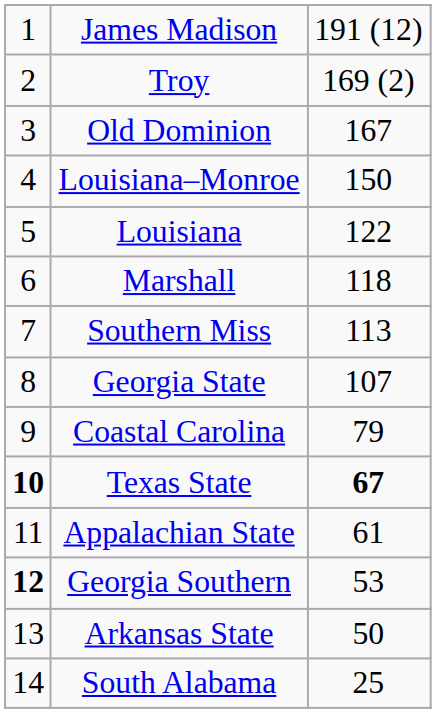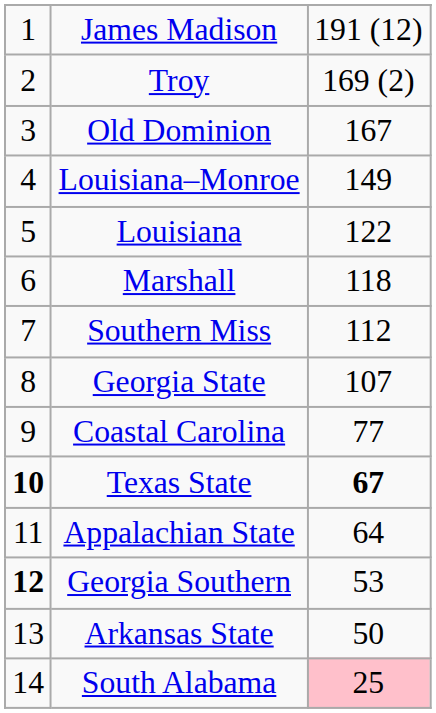 <table class="wikitable" border="1">
 <tr align=center>
 </tr>
 <tr align="center">
 <td>1</td>
 <td><a href='#'>James Madison</a></td>
 <td>191 (12)</td>
 </tr>
 <tr align="center">
 <td>2</td>
 <td><a href='#'>Troy</a></td>
 <td>169 (2)</td>
 </tr>
 <tr align="center">
 <td>3</td>
 <td><a href='#'>Old Dominion</a></td>
 <td>167</td>
 </tr>
 <tr align="center">
 <td>4</td>
 <td><a href='#'>Louisiana–Monroe</a></td>
-<td>150</td>
+<td>149</td>
 </tr>
 <tr align="center">
 <td>5</td>
 <td><a href='#'>Louisiana</a></td>
 <td>122</td>
 </tr>
 <tr align="center">
 <td>6</td>
 <td><a href='#'>Marshall</a></td>
 <td>118</td>
 </tr>
 <tr align="center">
 <td>7</td>
 <td><a href='#'>Southern Miss</a></td>
-<td>113</td>
+<td>112</td>
 </tr>
 <tr align="center">
 <td>8</td>
 <td><a href='#'>Georgia State</a></td>
 <td>107</td>
 </tr>
 <tr align="center">
 <td>9</td>
 <td><a href='#'>Coastal Carolina</a></td>
-<td>79</td>
+<td>77</td>
 </tr>
 <tr align="center">
 <td><strong>10</strong></td>
 <td><a href='#'>Texas State</a></td>
 <td><strong>67</strong></td>
 </tr>
 <tr align="center">
 <td>11</td>
 <td><a href='#'>Appalachian State</a></td>
-<td>61</td>
+<td>64</td>
 </tr>
 <tr align="center">
 <td><strong>12</strong></td>
 <td><a href='#'>Georgia Southern</a></td>
 <td>53</td>
 </tr>
 <tr align="center">
 <td>13</td>
 <td><a href='#'>Arkansas State</a></td>
 <td>50</td>
 </tr>
 <tr align="center">
 <td>14</td>
 <td><a href='#'>South Alabama</a></td>
-<td>25</td>
+<td style="background: pink;">25</td>
 </tr>
 </table>
